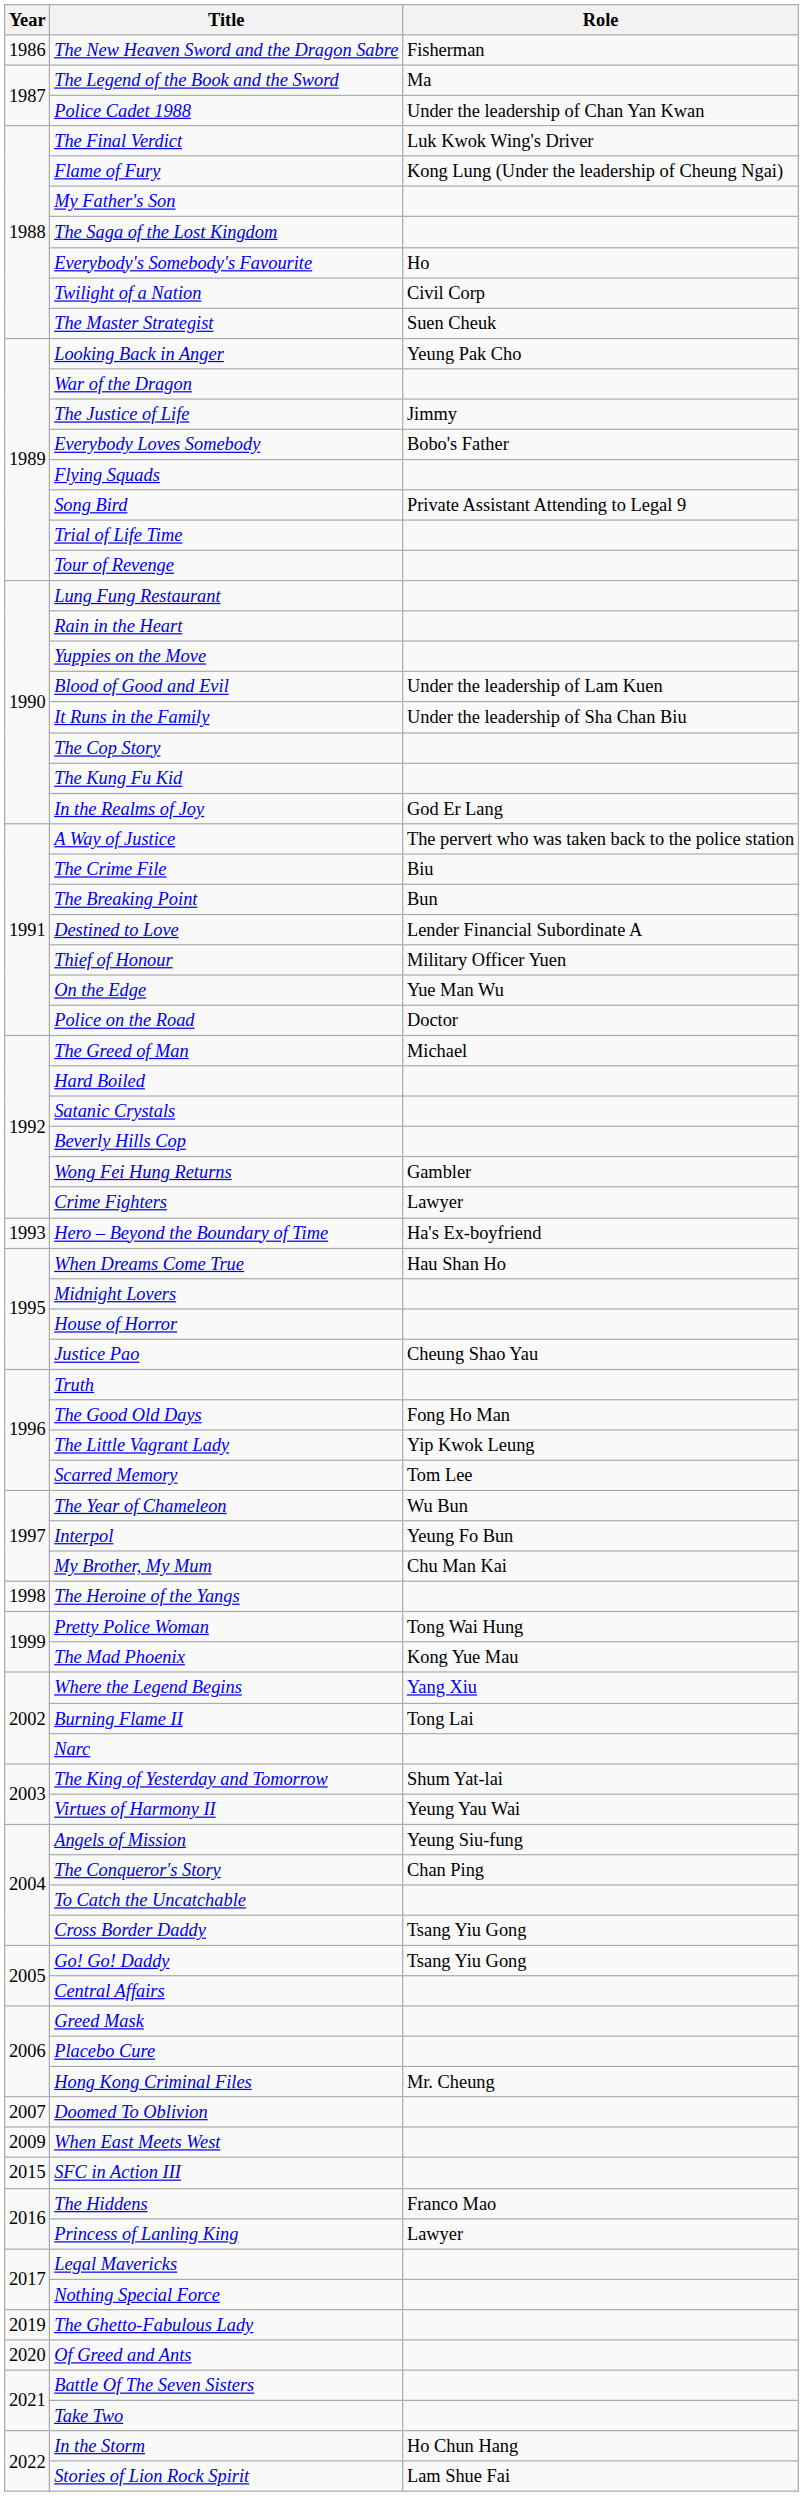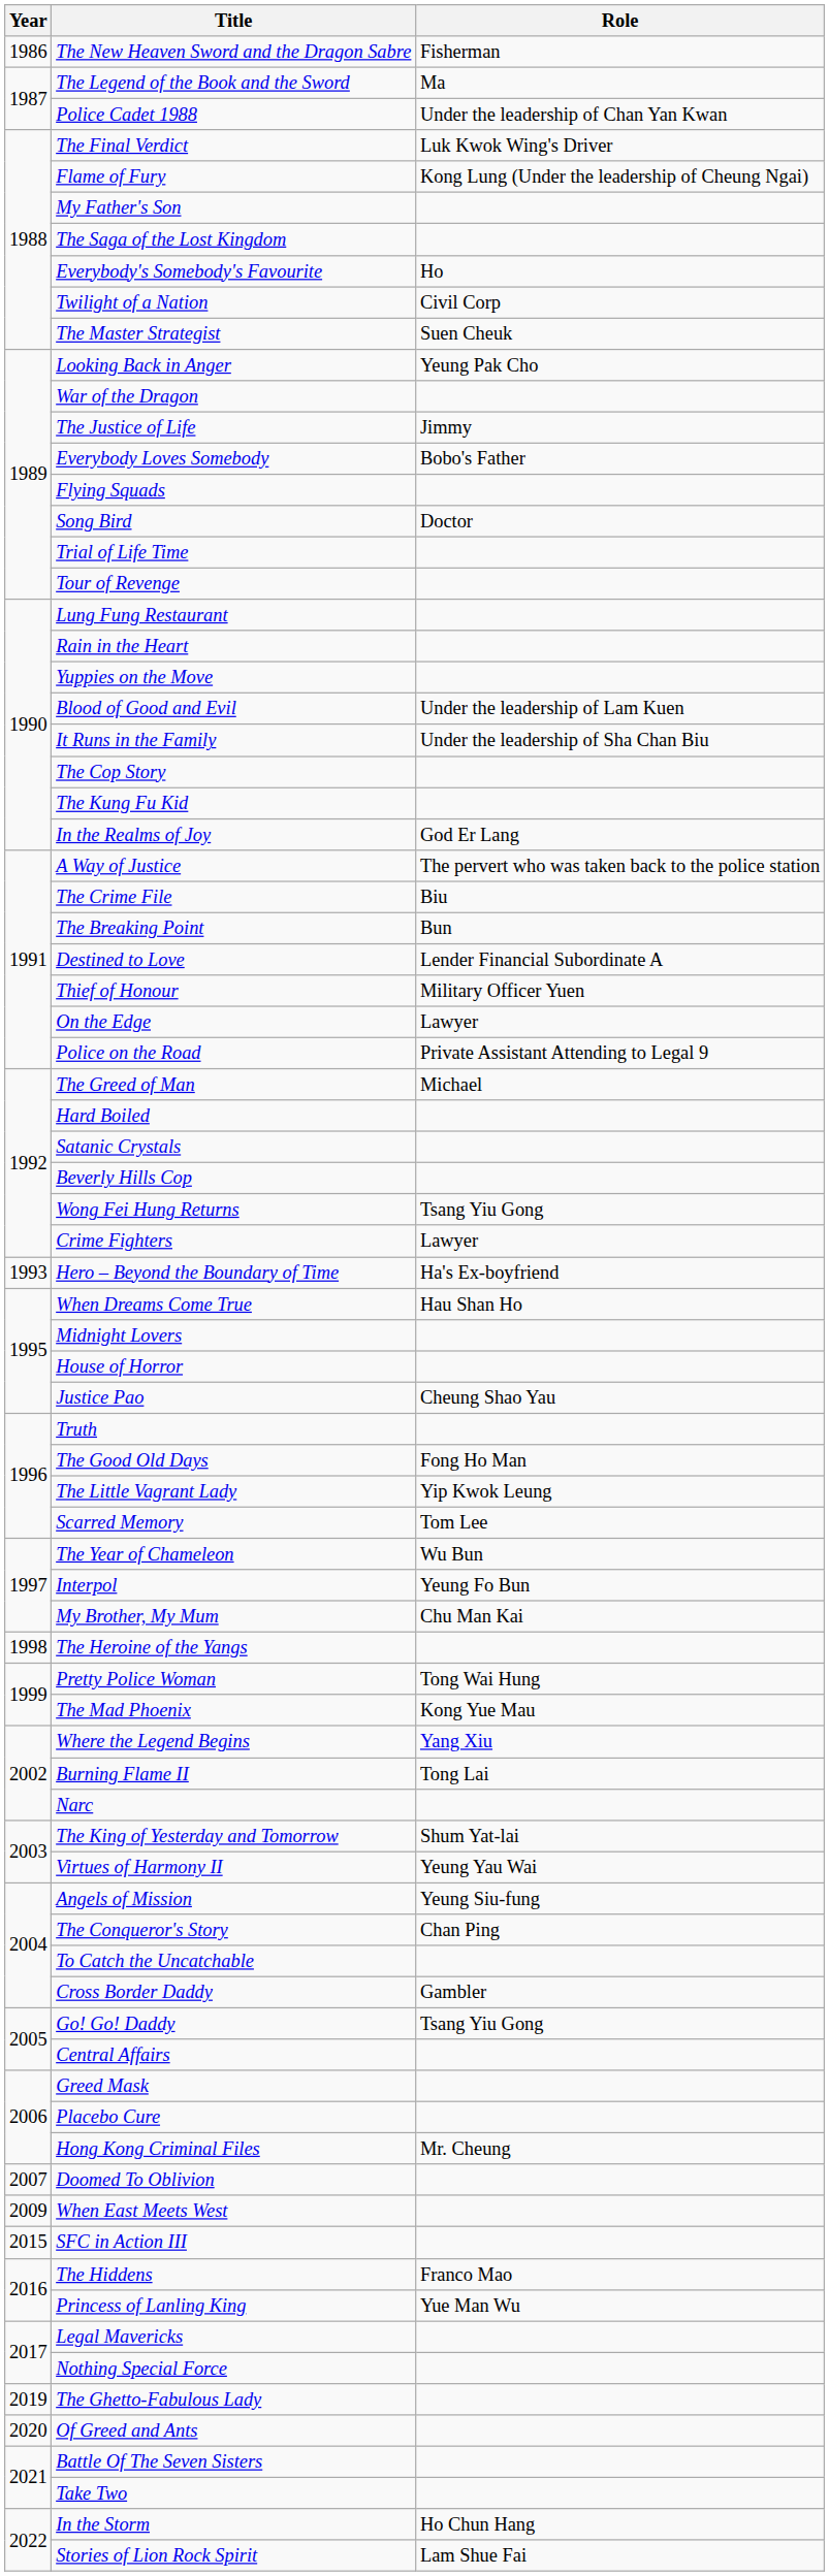 <table class="wikitable" style="font-size: 95%;">
 <tr>
 <th>Year</th>
 <th>Title</th>
 <th>Role</th>
 </tr>
 <tr>
 <td>1986</td>
 <td><em><a href='#'>The New Heaven Sword and the Dragon Sabre</a></em></td>
 <td>Fisherman</td>
 </tr>
 <tr>
 <td rowspan="2">1987</td>
 <td><em><a href='#'>The Legend of the Book and the Sword</a></em></td>
 <td>Ma</td>
 </tr>
 <tr>
 <td><em><a href='#'>Police Cadet 1988</a></em></td>
 <td>Under the leadership of Chan Yan Kwan</td>
 </tr>
 <tr>
 <td rowspan="7">1988</td>
 <td><em><a href='#'>The Final Verdict</a></em></td>
 <td>Luk Kwok Wing's Driver</td>
 </tr>
 <tr>
 <td><em><a href='#'>Flame of Fury</a></em></td>
 <td>Kong Lung (Under the leadership of Cheung Ngai)</td>
 </tr>
 <tr>
 <td><em><a href='#'>My Father's Son</a></em></td>
 <td></td>
 </tr>
 <tr>
 <td><em><a href='#'>The Saga of the Lost Kingdom</a></em></td>
 <td></td>
 </tr>
 <tr>
 <td><em><a href='#'>Everybody's Somebody's Favourite</a></em></td>
 <td>Ho</td>
 </tr>
 <tr>
 <td><em><a href='#'>Twilight of a Nation</a></em></td>
 <td>Civil Corp</td>
 </tr>
 <tr>
 <td><em><a href='#'>The Master Strategist</a></em></td>
 <td>Suen Cheuk</td>
 </tr>
 <tr>
 <td rowspan="8">1989</td>
 <td><em><a href='#'>Looking Back in Anger</a></em></td>
 <td>Yeung Pak Cho</td>
 </tr>
 <tr>
 <td><em><a href='#'>War of the Dragon</a></em></td>
 <td></td>
 </tr>
 <tr>
 <td><em><a href='#'>The Justice of Life</a></em></td>
 <td>Jimmy</td>
 </tr>
 <tr>
 <td><em><a href='#'>Everybody Loves Somebody</a></em></td>
 <td>Bobo's Father</td>
 </tr>
 <tr>
 <td><em><a href='#'>Flying Squads</a></em></td>
 <td></td>
 </tr>
 <tr>
 <td><em><a href='#'>Song Bird</a></em></td>
-<td>Private Assistant Attending to Legal 9</td>
+<td>Doctor</td>
 </tr>
 <tr>
 <td><em><a href='#'>Trial of Life Time</a></em></td>
 <td></td>
 </tr>
 <tr>
 <td><em><a href='#'>Tour of Revenge</a></em></td>
 <td></td>
 </tr>
 <tr>
 <td rowspan="8">1990</td>
 <td><em><a href='#'>Lung Fung Restaurant</a></em></td>
 <td></td>
 </tr>
 <tr>
 <td><em><a href='#'>Rain in the Heart</a></em></td>
 <td></td>
 </tr>
 <tr>
 <td><em><a href='#'>Yuppies on the Move</a></em></td>
 <td></td>
 </tr>
 <tr>
 <td><em><a href='#'>Blood of Good and Evil</a></em></td>
 <td>Under the leadership of Lam Kuen</td>
 </tr>
 <tr>
 <td><em><a href='#'>It Runs in the Family</a></em></td>
 <td>Under the leadership of Sha Chan Biu</td>
 </tr>
 <tr>
 <td><em><a href='#'>The Cop Story</a></em></td>
 <td></td>
 </tr>
 <tr>
 <td><em><a href='#'>The Kung Fu Kid</a></em></td>
 <td></td>
 </tr>
 <tr>
 <td><em><a href='#'>In the Realms of Joy</a></em></td>
 <td>God Er Lang</td>
 </tr>
 <tr>
 <td rowspan="7">1991</td>
 <td><em><a href='#'>A Way of Justice</a></em></td>
 <td>The pervert who was taken back to the police station</td>
 </tr>
 <tr>
 <td><em><a href='#'>The Crime File</a></em></td>
 <td>Biu</td>
 </tr>
 <tr>
 <td><em><a href='#'>The Breaking Point</a></em></td>
 <td>Bun</td>
 </tr>
 <tr>
 <td><em><a href='#'>Destined to Love</a></em></td>
 <td>Lender Financial Subordinate A</td>
 </tr>
 <tr>
 <td><em><a href='#'>Thief of Honour</a></em></td>
 <td>Military Officer Yuen</td>
 </tr>
 <tr>
 <td><em><a href='#'>On the Edge</a></em></td>
-<td>Yue Man Wu</td>
+<td>Lawyer</td>
 </tr>
 <tr>
 <td><em><a href='#'>Police on the Road</a></em></td>
-<td>Doctor</td>
+<td>Private Assistant Attending to Legal 9</td>
 </tr>
 <tr>
 <td rowspan="6">1992</td>
 <td><em><a href='#'>The Greed of Man</a></em></td>
 <td>Michael</td>
 </tr>
 <tr>
 <td><em><a href='#'>Hard Boiled</a></em></td>
 <td></td>
 </tr>
 <tr>
 <td><em><a href='#'>Satanic Crystals</a></em></td>
 <td></td>
 </tr>
 <tr>
 <td><em><a href='#'>Beverly Hills Cop</a></em></td>
 <td></td>
 </tr>
 <tr>
 <td><em><a href='#'>Wong Fei Hung Returns</a></em></td>
-<td>Gambler</td>
+<td>Tsang Yiu Gong</td>
 </tr>
 <tr>
 <td><em><a href='#'>Crime Fighters</a></em></td>
 <td>Lawyer</td>
 </tr>
 <tr>
 <td>1993</td>
 <td><em><a href='#'>Hero – Beyond the Boundary of Time</a></em></td>
 <td>Ha's Ex-boyfriend</td>
 </tr>
 <tr>
 <td rowspan="4">1995</td>
 <td><em><a href='#'>When Dreams Come True</a></em></td>
 <td>Hau Shan Ho</td>
 </tr>
 <tr>
 <td><em><a href='#'>Midnight Lovers</a></em></td>
 <td></td>
 </tr>
 <tr>
 <td><em><a href='#'>House of Horror</a></em></td>
 <td></td>
 </tr>
 <tr>
 <td><em><a href='#'>Justice Pao</a></em></td>
 <td>Cheung Shao Yau</td>
 </tr>
 <tr>
 <td rowspan="4">1996</td>
 <td><em><a href='#'>Truth</a></em></td>
 <td></td>
 </tr>
 <tr>
 <td><em><a href='#'>The Good Old Days</a></em></td>
 <td>Fong Ho Man</td>
 </tr>
 <tr>
 <td><em><a href='#'>The Little Vagrant Lady</a></em></td>
 <td>Yip Kwok Leung</td>
 </tr>
 <tr>
 <td><em><a href='#'>Scarred Memory</a></em></td>
 <td>Tom Lee</td>
 </tr>
 <tr>
 <td rowspan="3">1997</td>
 <td><em><a href='#'>The Year of Chameleon</a></em></td>
 <td>Wu Bun</td>
 </tr>
 <tr>
 <td><em><a href='#'>Interpol</a></em></td>
 <td>Yeung Fo Bun</td>
 </tr>
 <tr>
 <td><em><a href='#'>My Brother, My Mum</a></em></td>
 <td>Chu Man Kai</td>
 </tr>
 <tr>
 <td>1998</td>
 <td><em><a href='#'>The Heroine of the Yangs</a></em></td>
 <td></td>
 </tr>
 <tr>
 <td rowspan="2">1999</td>
 <td><em><a href='#'>Pretty Police Woman </a></em></td>
 <td>Tong Wai Hung</td>
 </tr>
 <tr>
 <td><em><a href='#'>The Mad Phoenix</a></em></td>
 <td>Kong Yue Mau</td>
 </tr>
 <tr>
 <td rowspan="3">2002</td>
 <td><em><a href='#'>Where the Legend Begins</a></em></td>
 <td><a href='#'>Yang Xiu</a></td>
 </tr>
 <tr>
 <td><em><a href='#'>Burning Flame II</a></em></td>
 <td>Tong Lai</td>
 </tr>
 <tr>
 <td><em><a href='#'>Narc</a></em></td>
 <td></td>
 </tr>
 <tr>
 <td rowspan="2">2003</td>
 <td><em><a href='#'>The King of Yesterday and Tomorrow</a></em></td>
 <td>Shum Yat-lai</td>
 </tr>
 <tr>
 <td><em><a href='#'>Virtues of Harmony II</a></em></td>
 <td>Yeung Yau Wai</td>
 </tr>
 <tr>
 <td rowspan="4">2004</td>
 <td><em><a href='#'>Angels of Mission</a></em></td>
 <td>Yeung Siu-fung</td>
 </tr>
 <tr>
 <td><em><a href='#'>The Conqueror's Story</a></em></td>
 <td>Chan Ping</td>
 </tr>
 <tr>
 <td><em><a href='#'>To Catch the Uncatchable</a></em></td>
 <td></td>
 </tr>
 <tr>
 <td><em><a href='#'>Cross Border Daddy</a></em></td>
-<td>Tsang Yiu Gong</td>
+<td>Gambler</td>
 </tr>
 <tr>
 <td rowspan="2">2005</td>
 <td><em><a href='#'>Go! Go! Daddy</a></em></td>
 <td>Tsang Yiu Gong</td>
 </tr>
 <tr>
 <td><em><a href='#'>Central Affairs</a></em></td>
 <td></td>
 </tr>
 <tr>
 <td rowspan="3">2006</td>
 <td><em><a href='#'>Greed Mask</a></em></td>
 <td></td>
 </tr>
 <tr>
 <td><em><a href='#'>Placebo Cure</a></em></td>
 <td></td>
 </tr>
 <tr>
 <td><em><a href='#'>Hong Kong Criminal Files</a></em></td>
 <td>Mr. Cheung</td>
 </tr>
 <tr>
 <td>2007</td>
 <td><em><a href='#'>Doomed To Oblivion</a></em></td>
 <td></td>
 </tr>
 <tr>
 <td>2009</td>
 <td><em><a href='#'>When East Meets West</a></em></td>
 <td></td>
 </tr>
 <tr>
 <td>2015</td>
 <td><em><a href='#'>SFC in Action III</a></em></td>
 <td></td>
 </tr>
 <tr>
 <td rowspan="2">2016</td>
 <td><em><a href='#'>The Hiddens</a></em></td>
 <td>Franco Mao</td>
 </tr>
 <tr>
 <td><em><a href='#'>Princess of Lanling King</a></em></td>
-<td>Lawyer</td>
+<td>Yue Man Wu</td>
 </tr>
 <tr>
 <td rowspan="2">2017</td>
 <td><em><a href='#'>Legal Mavericks</a></em></td>
 </tr>
 <tr>
 <td><em><a href='#'>Nothing Special Force</a></em></td>
 <td></td>
 </tr>
 <tr>
 <td>2019</td>
 <td><em><a href='#'>The Ghetto-Fabulous Lady</a></em></td>
 <td></td>
 </tr>
 <tr>
 <td>2020</td>
 <td><em><a href='#'>Of Greed and Ants</a></em></td>
 <td></td>
 </tr>
 <tr>
 <td rowspan="2">2021</td>
 <td><em><a href='#'>Battle Of The Seven Sisters</a></em></td>
 </tr>
 <tr>
 <td><em><a href='#'>Take Two</a></em></td>
 <td></td>
 </tr>
 <tr>
 <td rowspan="2">2022</td>
 <td><em><a href='#'>In the Storm</a></em></td>
 <td>Ho Chun Hang</td>
 </tr>
 <tr>
 <td><em><a href='#'>Stories of Lion Rock Spirit</a></em></td>
 <td>Lam Shue Fai</td>
 </tr>
 </table>
